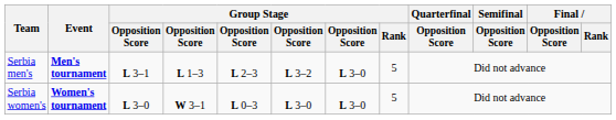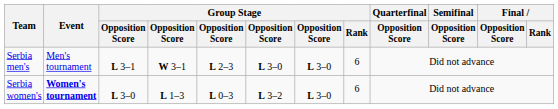 <table class=wikitable style=font-size:90%;text-align:center>
 <tr>
 <th rowspan=2>Team</th>
 <th rowspan=2>Event</th>
 <th colspan=6>Group Stage</th>
 <th>Quarterfinal</th>
 <th>Semifinal</th>
 <th colspan=2>Final / </th>
 </tr>
 <tr style=font-size:95%>
 <th>Opposition<br>Score</th>
 <th>Opposition<br>Score</th>
 <th>Opposition<br>Score</th>
 <th>Opposition<br>Score</th>
 <th>Opposition<br>Score</th>
 <th>Rank</th>
 <th>Opposition<br>Score</th>
 <th>Opposition<br>Score</th>
 <th>Opposition<br>Score</th>
 <th>Rank</th>
 </tr>
 <tr>
 <td align=left><a href='#'>Serbia men's</a></td>
-<td align=left><strong><a href='#'>Men's tournament</a></strong></td>
+<td align=left><a href='#'>Men's tournament</a></td>
 <td><br><strong>L</strong> 3–1</td>
-<td><br><strong>L</strong> 1–3</td>
+<td><br><strong>W</strong> 3–1</td>
 <td><br><strong>L</strong> 2–3</td>
-<td><br><strong>L</strong> 3–2</td>
 <td><br><strong>L</strong> 3–0</td>
-<td>5</td>
+<td><br><strong>L</strong> 3–0</td>
+<td>6</td>
 <td colspan=4>Did not advance</td>
 </tr>
 <tr>
 <td align=left><a href='#'>Serbia  women's</a></td>
 <td align=left><strong><a href='#'>Women's tournament</a></strong></td>
 <td><br><strong>L</strong> 3–0</td>
-<td><br><strong>W</strong> 3–1</td>
+<td><br><strong>L</strong> 1–3</td>
 <td><br><strong>L</strong> 0–3</td>
+<td><br><strong>L</strong> 3–2</td>
 <td><br><strong>L</strong> 3–0</td>
-<td><br><strong>L</strong> 3–0</td>
-<td>5</td>
+<td>6</td>
 <td colspan=5>Did not advance</td>
 </tr>
 </table>
